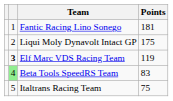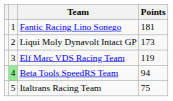 <table class="wikitable" style="font-size: 95%;">
 <tr>
 <th></th>
 <th></th>
 <th>Team</th>
 <th>Points</th>
 </tr>
 <tr>
 <td></td>
 <td align=center>1</td>
 <td> <a href='#'>Fantic Racing Lino Sonego</a></td>
 <td align=left>181</td>
 </tr>
 <tr>
 <td></td>
 <td align=center>2</td>
 <td> Liqui Moly Dynavolt Intact GP</td>
-<td align=left>175</td>
+<td align=left>173</td>
 </tr>
 <tr>
 <td></td>
-<td align=center><strong>3</strong></td>
+<td align=center>3</td>
 <td> <a href='#'>Elf Marc VDS Racing Team</a></td>
 <td align=left>119</td>
 </tr>
 <tr>
 <td></td>
 <td align=center style="background: lightgreen;">4</td>
 <td> <a href='#'>Beta Tools SpeedRS Team</a></td>
-<td align=left>83</td>
+<td align=left>94</td>
 </tr>
 <tr>
 <td></td>
 <td align=center>5</td>
 <td> Italtrans Racing Team</td>
 <td align=left>75</td>
 </tr>
 </table>
